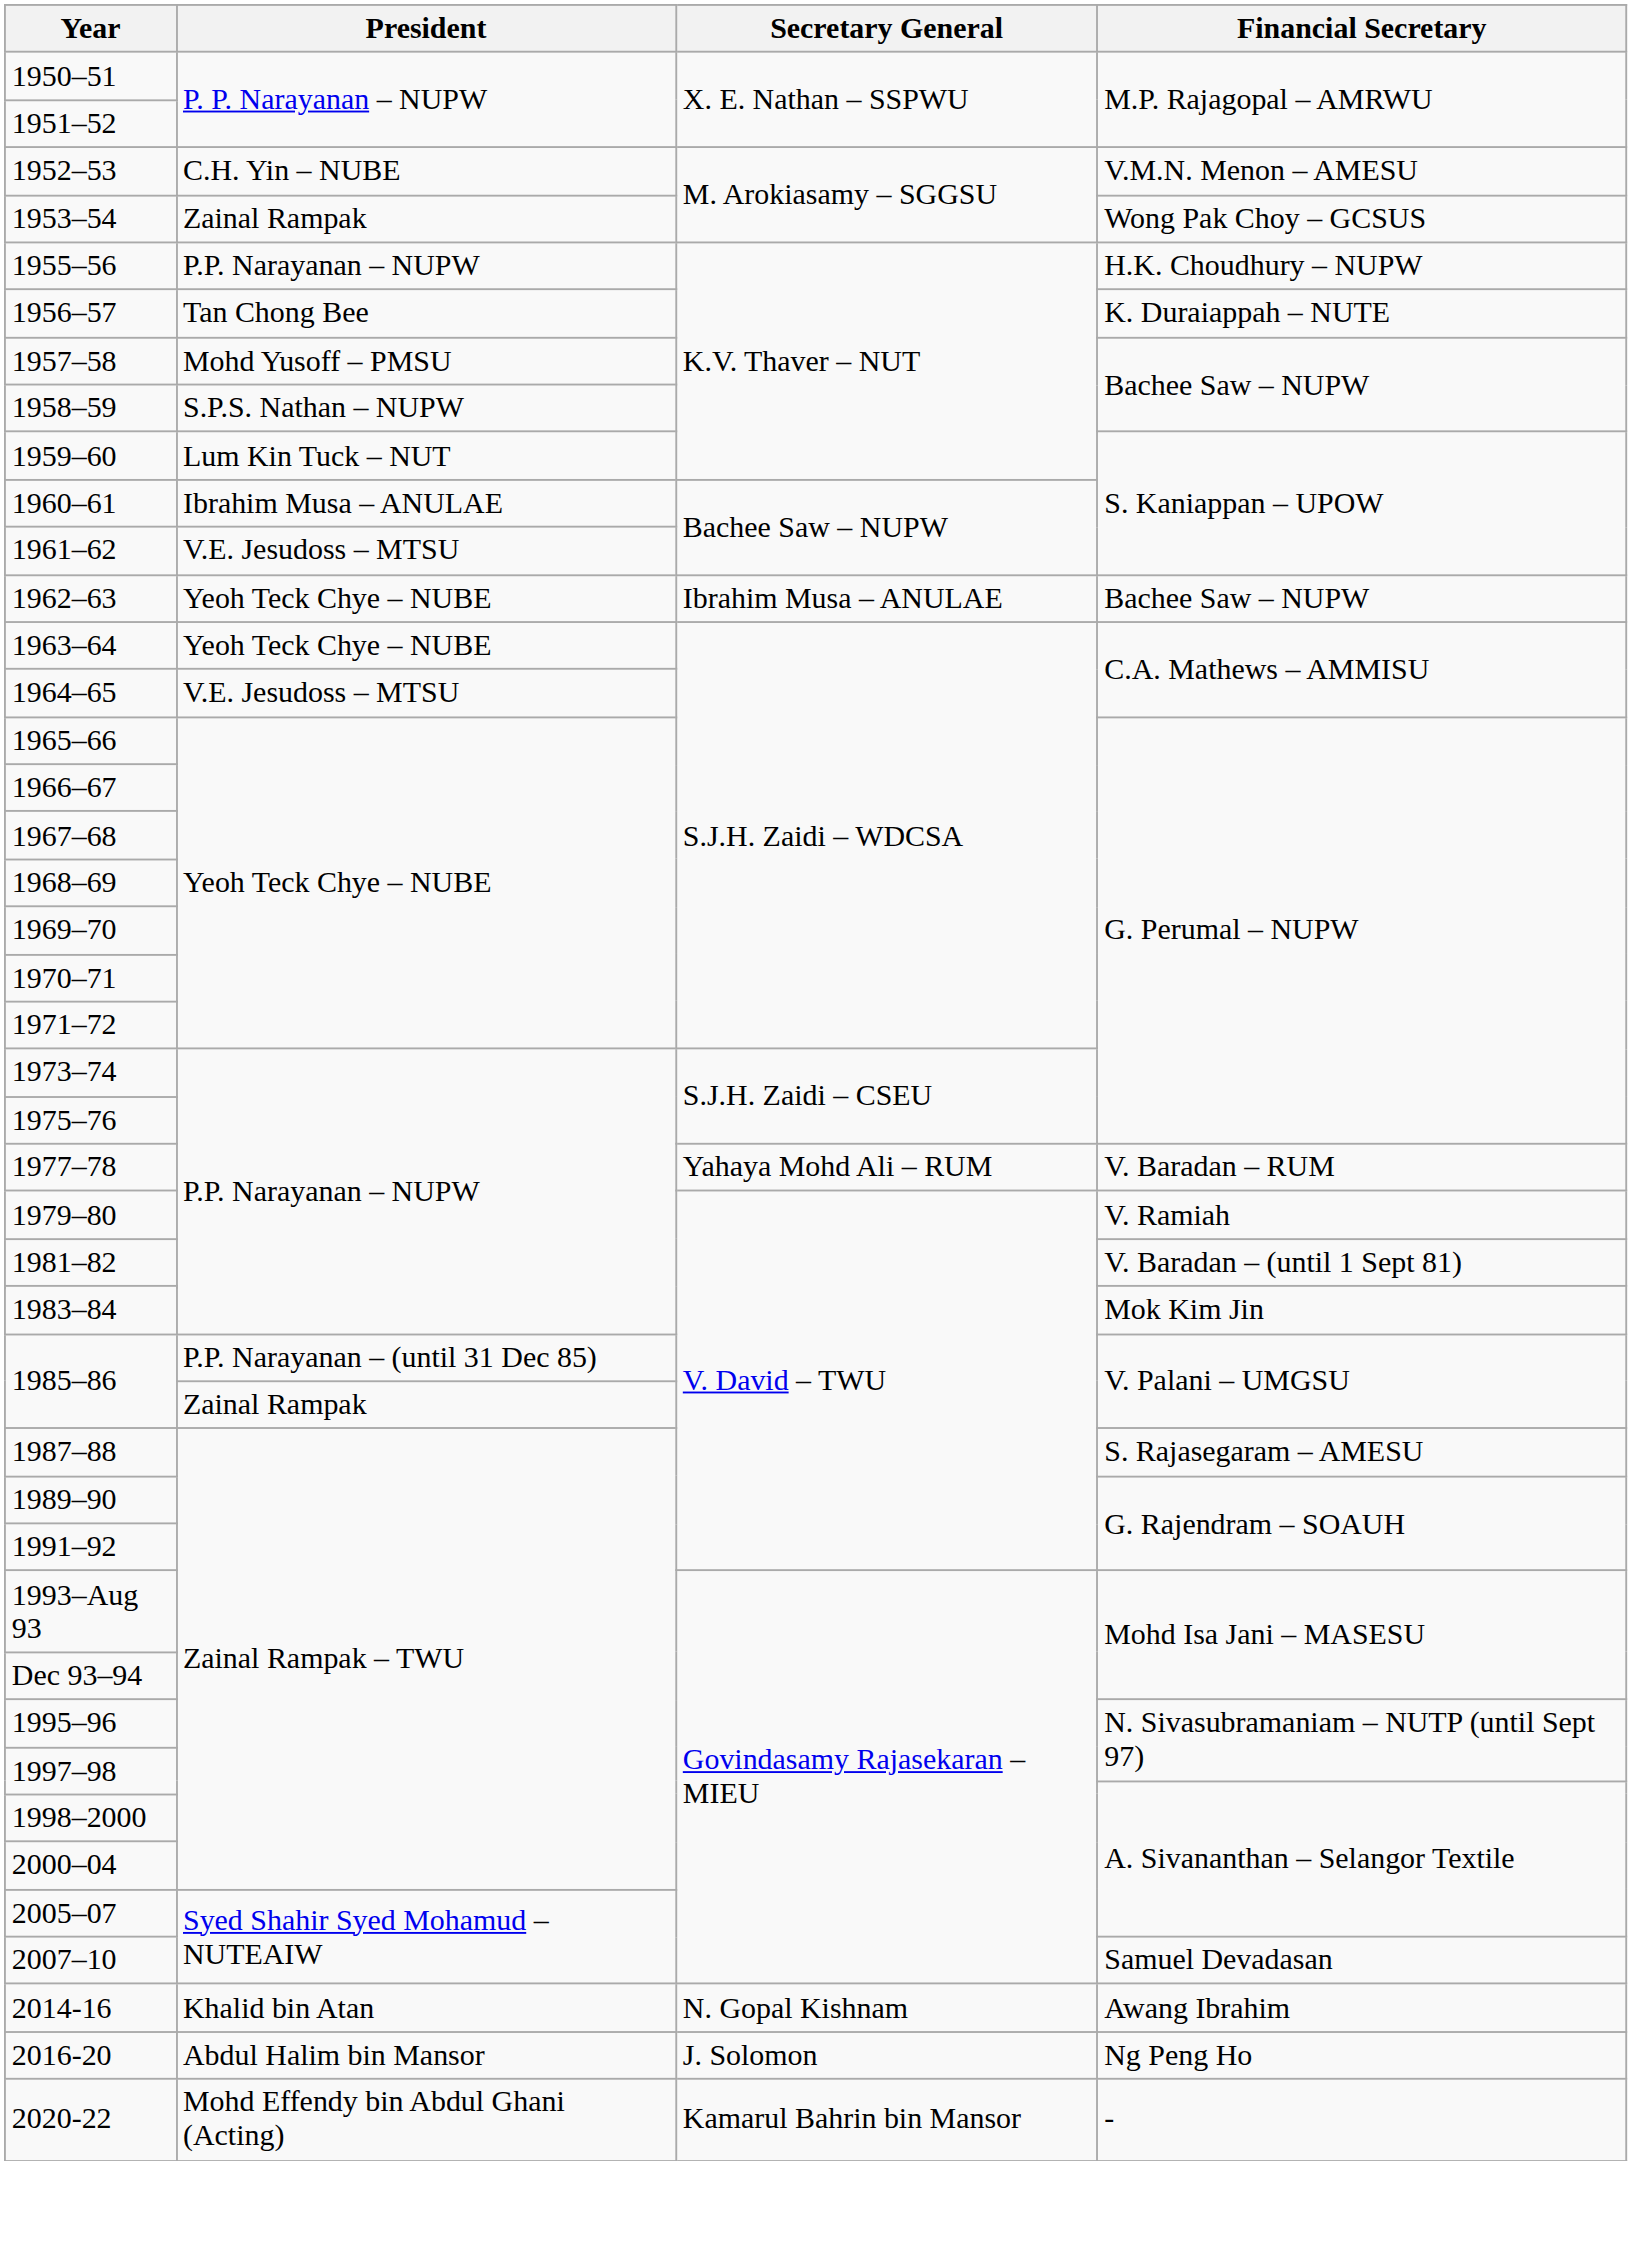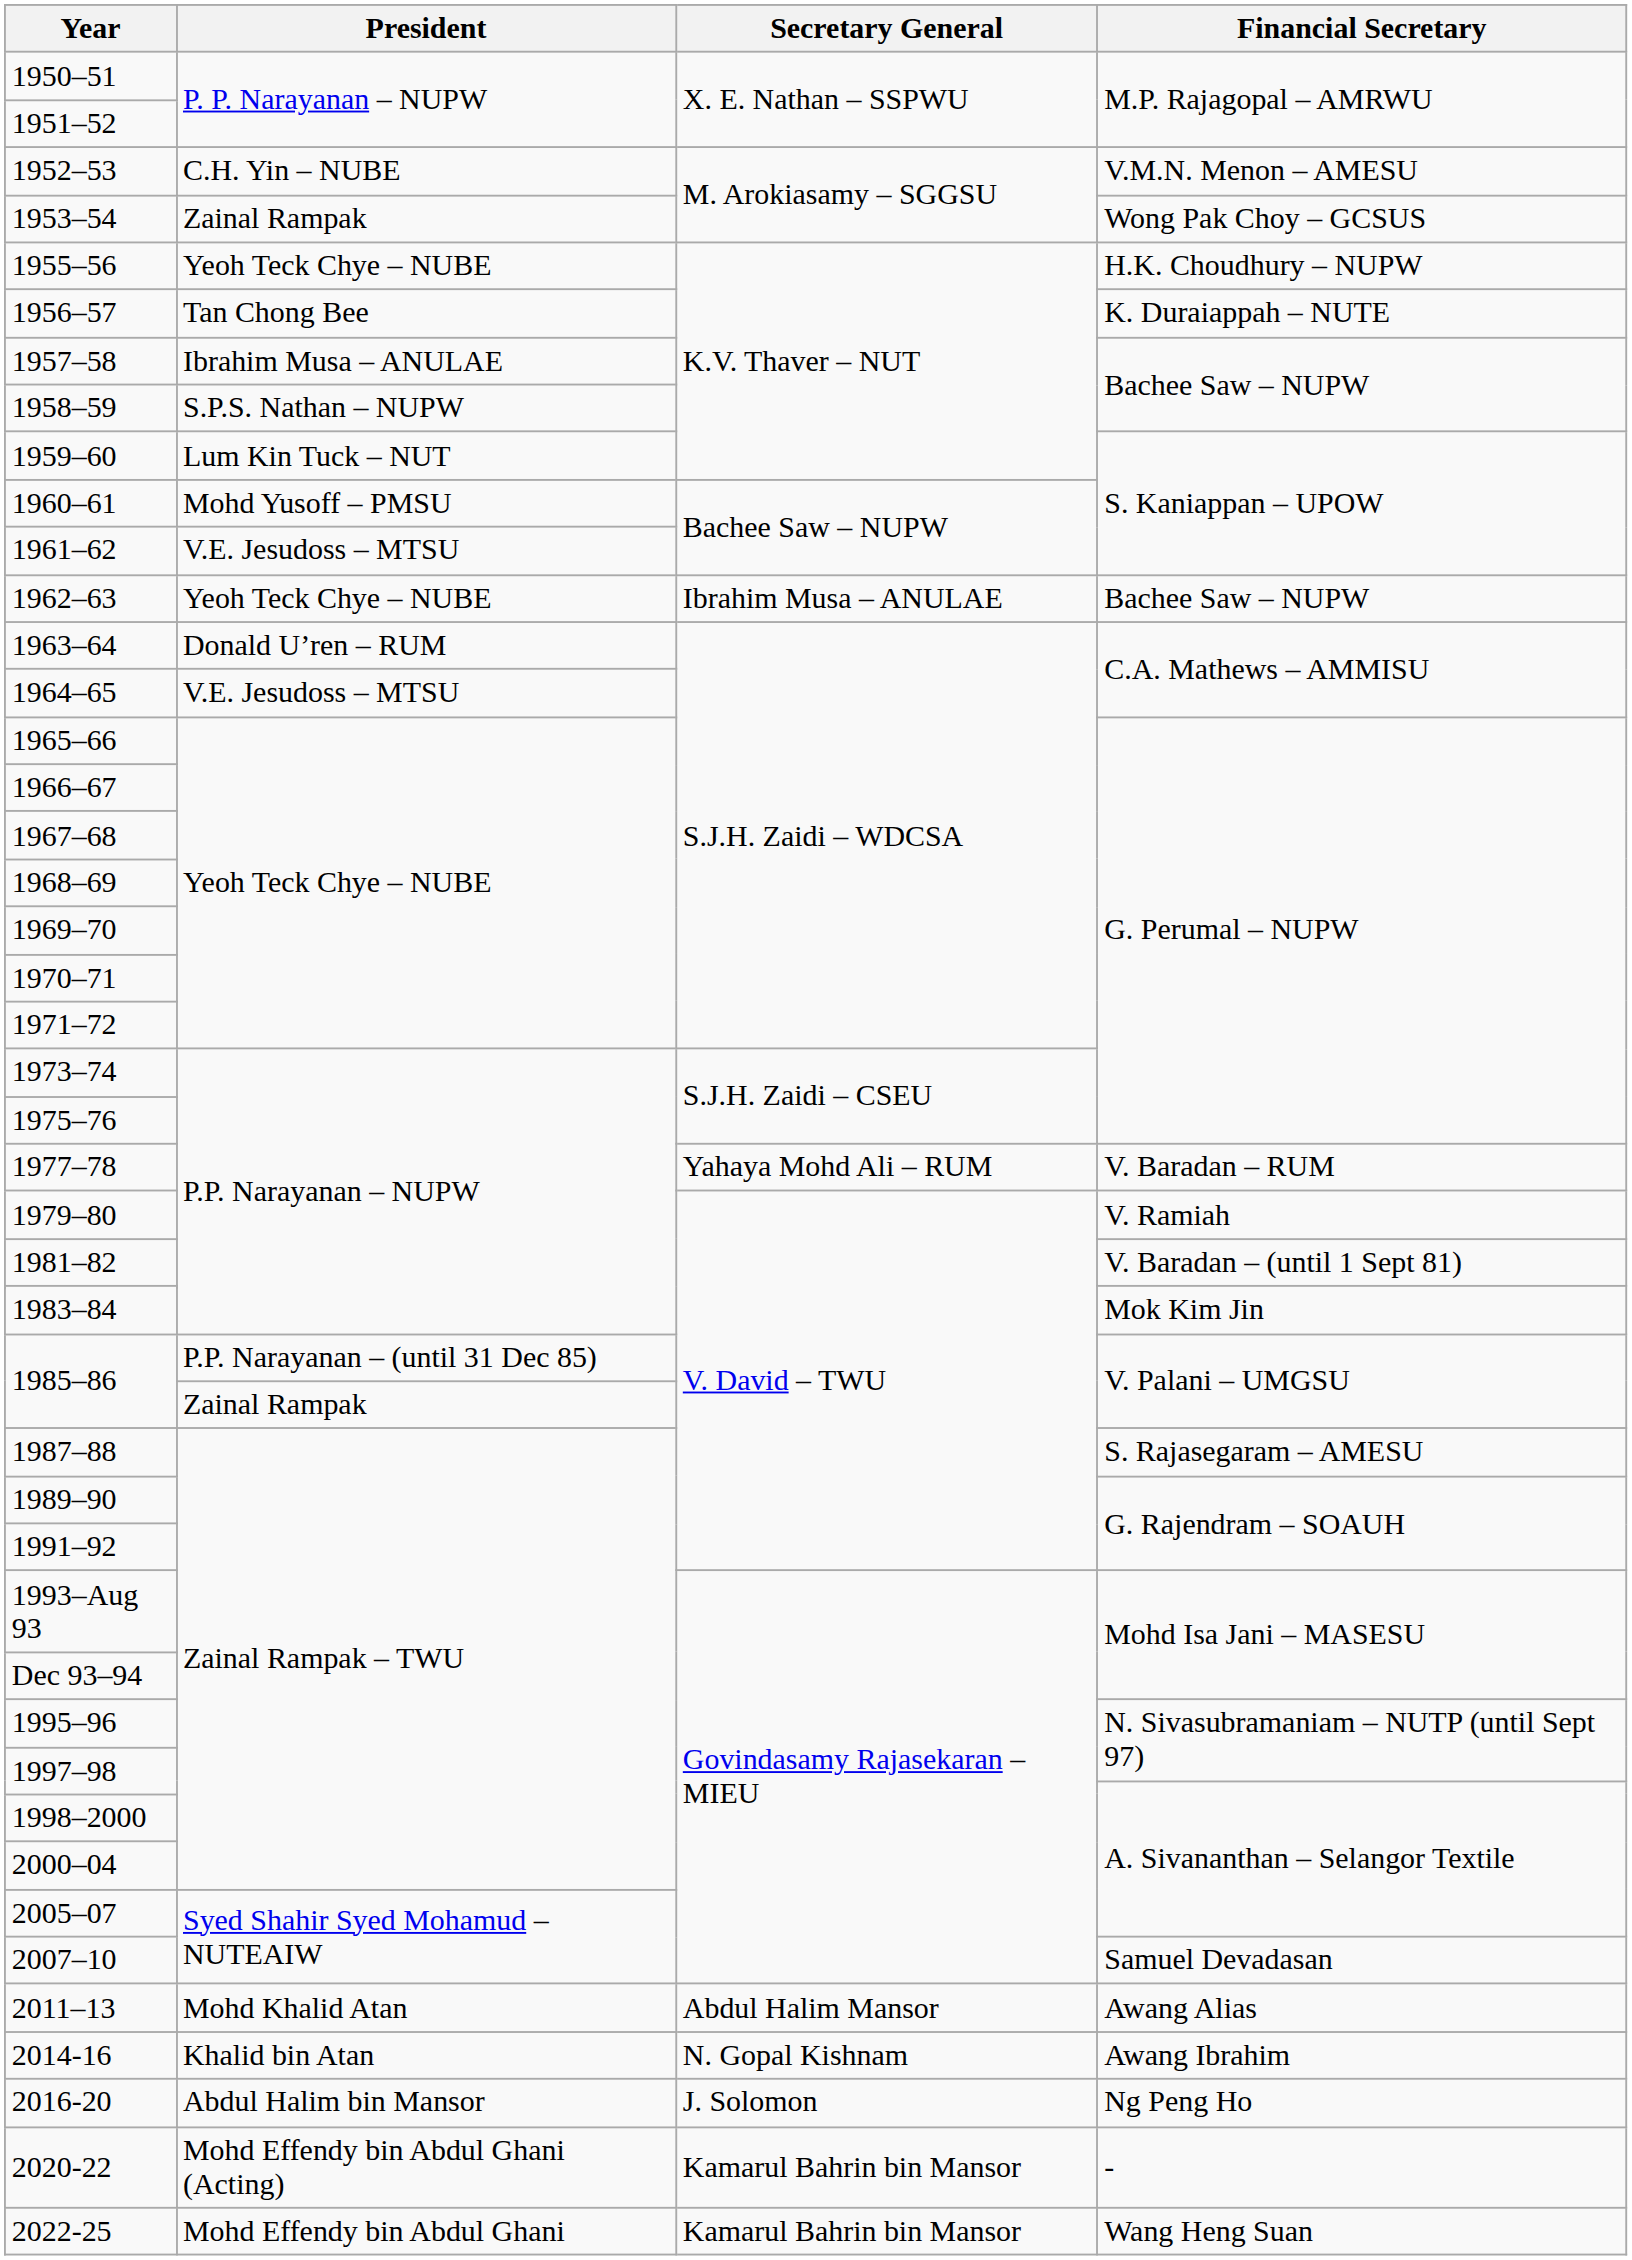 <table class=wikitable>
 <tr>
 <th>Year</th>
 <th>President</th>
 <th>Secretary General</th>
 <th>Financial Secretary</th>
 </tr>
 <tr>
 <td>1950–51</td>
 <td rowspan=2><a href='#'>P. P. Narayanan</a> – NUPW</td>
 <td rowspan=2>X. E. Nathan – SSPWU</td>
 <td rowspan=2>M.P. Rajagopal – AMRWU</td>
 </tr>
 <tr>
 <td>1951–52</td>
 </tr>
 <tr>
 <td>1952–53</td>
 <td>C.H. Yin – NUBE</td>
 <td rowspan=2>M. Arokiasamy – SGGSU</td>
 <td>V.M.N. Menon – AMESU</td>
 </tr>
 <tr>
 <td>1953–54</td>
 <td>Zainal Rampak</td>
 <td>Wong Pak Choy – GCSUS</td>
 </tr>
 <tr>
 <td>1955–56</td>
-<td>P.P. Narayanan – NUPW</td>
+<td>Yeoh Teck Chye – NUBE</td>
 <td rowspan=5>K.V. Thaver – NUT</td>
 <td>H.K. Choudhury – NUPW</td>
 </tr>
 <tr>
 <td>1956–57</td>
 <td>Tan Chong Bee</td>
 <td>K. Duraiappah – NUTE</td>
 </tr>
 <tr>
 <td>1957–58</td>
-<td>Mohd Yusoff – PMSU</td>
+<td>Ibrahim Musa – ANULAE</td>
 <td rowspan=2>Bachee Saw – NUPW</td>
 </tr>
 <tr>
 <td>1958–59</td>
 <td>S.P.S. Nathan – NUPW</td>
 </tr>
 <tr>
 <td>1959–60</td>
 <td>Lum Kin Tuck – NUT</td>
 <td rowspan=3>S. Kaniappan – UPOW</td>
 </tr>
 <tr>
 <td>1960–61</td>
-<td>Ibrahim Musa – ANULAE</td>
+<td>Mohd Yusoff – PMSU</td>
 <td rowspan=2>Bachee Saw – NUPW</td>
 </tr>
 <tr>
 <td>1961–62</td>
 <td>V.E. Jesudoss – MTSU</td>
 </tr>
 <tr>
 <td>1962–63</td>
 <td>Yeoh Teck Chye – NUBE</td>
 <td>Ibrahim Musa – ANULAE</td>
 <td>Bachee Saw – NUPW</td>
 </tr>
 <tr>
 <td>1963–64</td>
-<td>Yeoh Teck Chye – NUBE</td>
+<td>Donald U’ren – RUM</td>
 <td rowspan=9>S.J.H. Zaidi – WDCSA</td>
 <td rowspan=2>C.A. Mathews – AMMISU</td>
 </tr>
 <tr>
 <td>1964–65</td>
 <td>V.E. Jesudoss – MTSU</td>
 </tr>
 <tr>
 <td>1965–66</td>
 <td rowspan=7>Yeoh Teck Chye – NUBE</td>
 <td rowspan=9>G. Perumal – NUPW</td>
 </tr>
 <tr>
 <td>1966–67</td>
 </tr>
 <tr>
 <td>1967–68</td>
 </tr>
 <tr>
 <td>1968–69</td>
 </tr>
 <tr>
 <td>1969–70</td>
 </tr>
 <tr>
 <td>1970–71</td>
 </tr>
 <tr>
 <td>1971–72</td>
 </tr>
 <tr>
 <td>1973–74</td>
 <td rowspan=7>P.P. Narayanan – NUPW</td>
 <td rowspan=2>S.J.H. Zaidi – CSEU</td>
 </tr>
 <tr>
 <td>1975–76</td>
 </tr>
 <tr>
 <td>1977–78</td>
 <td>Yahaya Mohd Ali – RUM</td>
 <td>V. Baradan – RUM</td>
 </tr>
 <tr>
 <td>1979–80</td>
 <td rowspan=9><a href='#'>V. David</a> – TWU</td>
 <td>V. Ramiah</td>
 </tr>
 <tr>
 <td rowspan=2>1981–82</td>
 <td>V. Baradan – (until 1 Sept 81)</td>
 </tr>
 <tr>
 <td rowspan=2>Mok Kim Jin</td>
 </tr>
 <tr>
 <td>1983–84</td>
 </tr>
 <tr>
 <td rowspan=2>1985–86</td>
 <td>P.P. Narayanan – (until 31 Dec 85)</td>
 <td rowspan=2>V. Palani – UMGSU</td>
 </tr>
 <tr>
 <td>Zainal Rampak</td>
 </tr>
 <tr>
 <td>1987–88</td>
 <td rowspan=10>Zainal Rampak – TWU</td>
 <td>S. Rajasegaram – AMESU</td>
 </tr>
 <tr>
 <td>1989–90</td>
 <td S. Rajasegaram -(until June 89) then rowspan=2>G. Rajendram – SOAUH</td>
 </tr>
 <tr>
 <td>1991–92</td>
 </tr>
 <tr>
 <td>1993–Aug 93</td>
 <td rowspan=9><a href='#'>Govindasamy Rajasekaran</a> – MIEU</td>
 <td rowspan=2>Mohd Isa Jani – MASESU</td>
 </tr>
 <tr>
 <td>Dec 93–94</td>
 </tr>
 <tr>
 <td>1995–96</td>
 <td rowspan=2>N. Sivasubramaniam – NUTP (until Sept 97)</td>
 </tr>
 <tr>
 <td rowspan=2>1997–98</td>
 </tr>
 <tr>
 <td rowspan=4>A. Sivananthan – Selangor Textile</td>
 </tr>
 <tr>
 <td>1998–2000</td>
 </tr>
 <tr>
 <td>2000–04</td>
 </tr>
 <tr>
 <td>2005–07</td>
 <td rowspan=2><a href='#'>Syed Shahir Syed Mohamud</a> – NUTEAIW</td>
 </tr>
 <tr>
 <td>2007–10</td>
 <td>Samuel Devadasan</td>
 </tr>
 <tr>
+<td>2011–13</td>
+<td>Mohd Khalid Atan</td>
+<td>Abdul Halim Mansor</td>
+<td>Awang Alias</td>
+</tr>
+<tr>
 <td>2014-16</td>
 <td>Khalid bin Atan</td>
 <td>N. Gopal Kishnam</td>
 <td>Awang Ibrahim</td>
 </tr>
 <tr>
 <td>2016-20</td>
 <td>Abdul Halim bin Mansor</td>
 <td>J. Solomon</td>
 <td>Ng Peng Ho</td>
 </tr>
 <tr>
 <td>2020-22</td>
 <td>Mohd Effendy bin Abdul Ghani (Acting)</td>
 <td>Kamarul Bahrin bin Mansor</td>
 <td>-</td>
 </tr>
+<tr>
+<td>2022-25</td>
+<td>Mohd Effendy bin Abdul Ghani</td>
+<td>Kamarul Bahrin bin Mansor</td>
+<td>Wang Heng Suan</td>
+</tr>
 </table>
